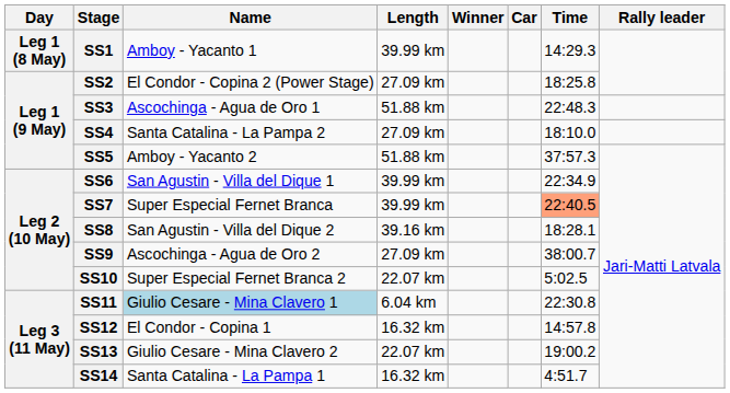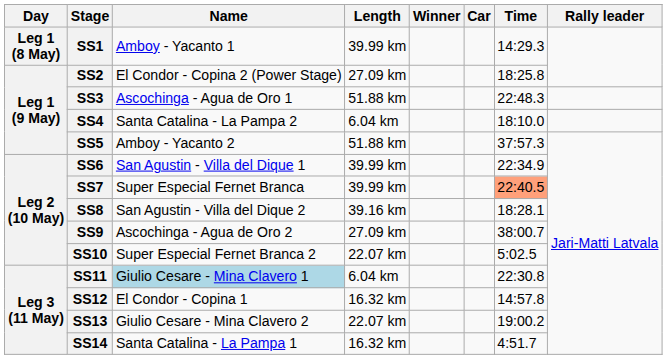 <table class="wikitable" style="text-align: left; font-size: 90%; max-width: 950px;">
 <tr>
 <th>Day</th>
 <th>Stage</th>
 <th>Name</th>
 <th>Length</th>
 <th>Winner</th>
 <th>Car</th>
 <th>Time</th>
 <th>Rally leader</th>
 </tr>
 <tr>
 <th>Leg 1<br>(8 May)</th>
 <th>SS1</th>
 <td><a href='#'>Amboy</a> - Yacanto 1</td>
 <td>39.99 km</td>
 <td></td>
 <td></td>
 <td>14:29.3</td>
 <td rowspan=2></td>
 </tr>
 <tr>
 <th rowspan=4>Leg 1<br>(9 May)</th>
 <th>SS2</th>
 <td>El Condor - Copina 2 (Power Stage)</td>
 <td>27.09 km</td>
 <td></td>
 <td></td>
 <td>18:25.8</td>
 </tr>
 <tr>
 <th>SS3</th>
 <td><a href='#'>Ascochinga</a> - Agua de Oro 1</td>
 <td>51.88 km</td>
 <td></td>
 <td></td>
 <td>22:48.3</td>
 <td></td>
 </tr>
 <tr>
 <th>SS4</th>
 <td>Santa Catalina - La Pampa 2</td>
-<td>27.09 km</td>
+<td>6.04 km</td>
 <td></td>
 <td></td>
 <td>18:10.0</td>
 <td></td>
 </tr>
 <tr>
 <th>SS5</th>
 <td>Amboy - Yacanto 2</td>
 <td>51.88 km</td>
 <td></td>
 <td></td>
 <td>37:57.3</td>
 <td rowspan="10"> <a href='#'>Jari-Matti Latvala</a></td>
 </tr>
 <tr>
 <th rowspan=5>Leg 2<br>(10 May)</th>
 <th>SS6</th>
 <td><a href='#'>San Agustin</a> - <a href='#'>Villa del Dique</a> 1</td>
 <td>39.99 km</td>
 <td></td>
 <td></td>
 <td>22:34.9</td>
 </tr>
 <tr>
 <th>SS7</th>
 <td>Super Especial Fernet Branca</td>
 <td>39.99 km</td>
 <td></td>
 <td></td>
 <td style="background: lightsalmon;">22:40.5</td>
 </tr>
 <tr>
 <th>SS8</th>
 <td>San Agustin - Villa del Dique 2</td>
 <td>39.16 km</td>
 <td></td>
 <td></td>
 <td>18:28.1</td>
 </tr>
 <tr>
 <th>SS9</th>
 <td>Ascochinga - Agua de Oro 2</td>
 <td>27.09 km</td>
 <td></td>
 <td></td>
 <td>38:00.7</td>
 </tr>
 <tr>
 <th>SS10</th>
 <td>Super Especial Fernet Branca 2</td>
 <td>22.07 km</td>
 <td></td>
 <td></td>
 <td>5:02.5</td>
 </tr>
 <tr>
 <th rowspan=4>Leg 3<br>(11 May)</th>
 <th>SS11</th>
 <td style="background: lightblue;">Giulio Cesare - <a href='#'>Mina Clavero</a> 1</td>
 <td>6.04 km</td>
 <td></td>
 <td></td>
 <td>22:30.8</td>
 </tr>
 <tr>
 <th>SS12</th>
 <td>El Condor - Copina 1</td>
 <td>16.32 km</td>
 <td></td>
 <td></td>
 <td>14:57.8</td>
 </tr>
 <tr>
 <th>SS13</th>
 <td>Giulio Cesare - Mina Clavero 2</td>
 <td>22.07 km</td>
 <td></td>
 <td></td>
 <td>19:00.2</td>
 </tr>
 <tr>
 <th>SS14</th>
 <td>Santa Catalina - <a href='#'>La Pampa</a> 1</td>
 <td>16.32 km</td>
 <td></td>
 <td></td>
 <td>4:51.7</td>
 </tr>
 </table>
